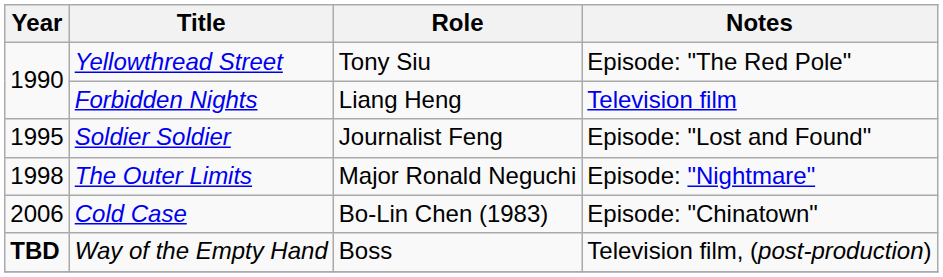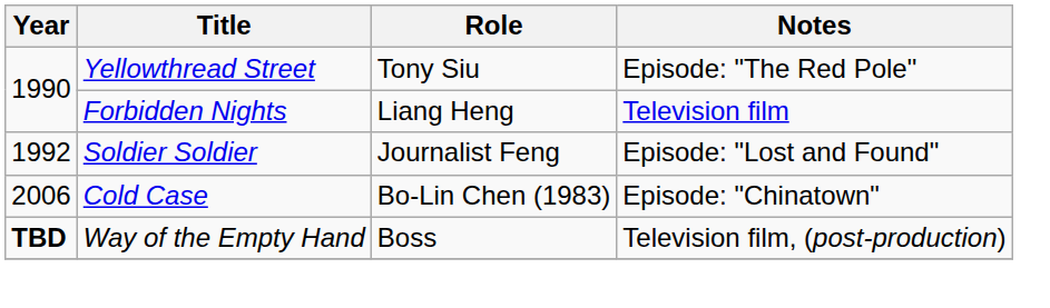 <table class="wikitable sortable">
 <tr>
 <th>Year</th>
 <th>Title</th>
 <th>Role</th>
 <th>Notes</th>
 </tr>
 <tr>
 <td rowspan=2>1990</td>
 <td><em><a href='#'>Yellowthread Street</a></em></td>
 <td>Tony Siu</td>
 <td>Episode: "The Red Pole"</td>
 </tr>
 <tr>
 <td><em><a href='#'>Forbidden Nights</a></em></td>
 <td>Liang Heng</td>
 <td><a href='#'>Television film</a></td>
 </tr>
 <tr>
-<td>1995</td>
+<td>1992</td>
 <td><em><a href='#'>Soldier Soldier</a></em></td>
 <td>Journalist Feng</td>
 <td>Episode: "Lost and Found"</td>
-</tr>
-<tr>
-<td>1998</td>
-<td><em><a href='#'>The Outer Limits</a></em></td>
-<td>Major Ronald Neguchi</td>
-<td>Episode: <a href='#'>"Nightmare"</a></td>
 </tr>
 <tr>
 <td>2006</td>
 <td><em><a href='#'>Cold Case</a></em></td>
 <td>Bo-Lin Chen (1983)</td>
 <td>Episode: "Chinatown"</td>
 </tr>
 <tr>
 <td><strong>TBD</strong></td>
 <td><em>Way of the Empty Hand</em></td>
 <td>Boss</td>
 <td>Television film, (<em>post-production</em>)</td>
 </tr>
 <tr>
 </tr>
 </table>
